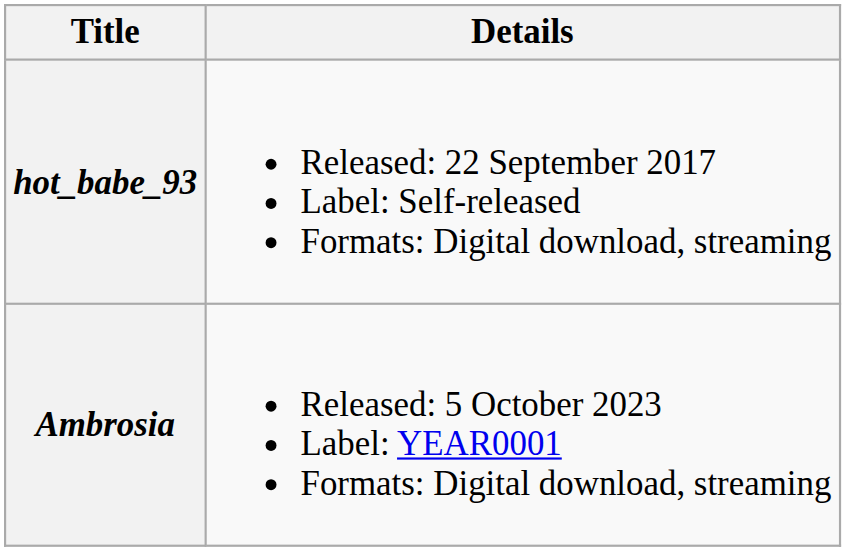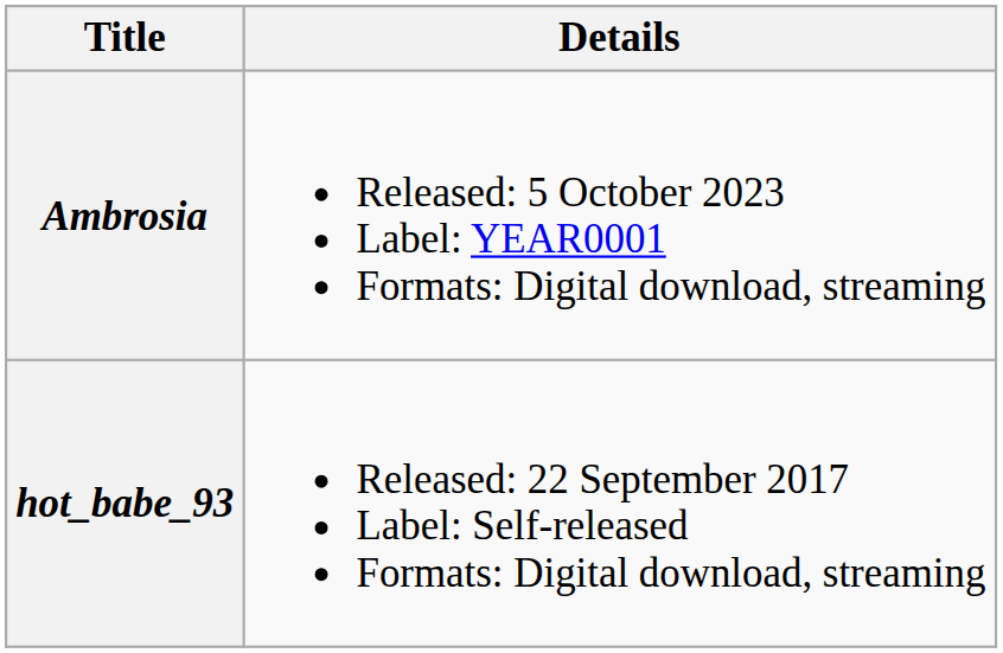 <table class="wikitable plainrowheaders">
 <tr>
 <th>Title</th>
 <th>Details</th>
 </tr>
 <tr>
+<th scope="row"><em>Ambrosia</em></th>
+<td><br><ul><li>Released: 5 October 2023</li><li>Label: <a href='#'>YEAR0001</a></li><li>Formats: Digital download, streaming</li></ul></td>
+</tr>
+<tr>
 <th scope="row"><em>hot_babe_93</em></th>
 <td><br><ul><li>Released: 22 September 2017</li><li>Label: Self-released</li><li>Formats: Digital download, streaming</li></ul></td>
 </tr>
-<tr>
-<th scope="row"><em>Ambrosia</em></th>
-<td><br><ul><li>Released: 5 October 2023</li><li>Label: <a href='#'>YEAR0001</a></li><li>Formats: Digital download, streaming</li></ul></td>
-</tr>
 </table>
